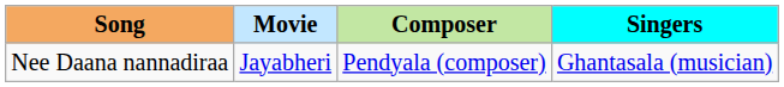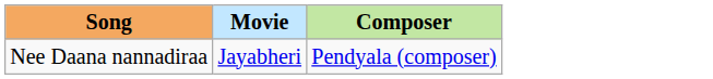 <table class="wikitable sortable">
 <tr>
 <th style="background:#f4a860">Song</th>
 <th style="background:#c2e7ff">Movie</th>
 <th style="background:#c2e7a3">Composer</th>
-<th style="background:#00ffff">Singers</th>
 </tr>
 <tr>
 <td>Nee Daana nannadiraa</td>
 <td><a href='#'>Jayabheri</a></td>
 <td><a href='#'>Pendyala (composer)</a></td>
-<td><a href='#'>Ghantasala (musician)</a></td>
 </tr>
 </table>
